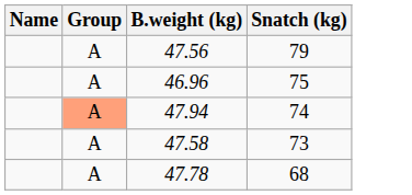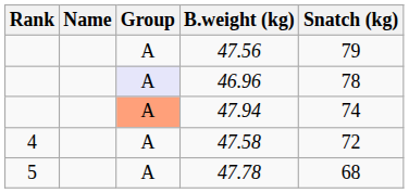 <table class="wikitable sortable" style="text-align:center;">
 <tr>
+<th>Rank</th>
 <th>Name</th>
 <th>Group</th>
 <th>B.weight (kg)</th>
 <th>Snatch (kg)</th>
 </tr>
 <tr>
+<td></td>
 <td align=left></td>
 <td>A</td>
 <td><em>47.56</em></td>
 <td>79</td>
 </tr>
 <tr>
+<td></td>
 <td align=left></td>
-<td>A</td>
+<td style="background: lavender;">A</td>
 <td><em>46.96</em></td>
-<td>75</td>
+<td>78</td>
 </tr>
 <tr>
+<td></td>
 <td align=left></td>
 <td style="background: lightsalmon;">A</td>
 <td><em>47.94</em></td>
 <td>74</td>
 </tr>
 <tr>
+<td>4</td>
 <td align=left></td>
 <td>A</td>
 <td><em>47.58</em></td>
-<td>73</td>
+<td>72</td>
 </tr>
 <tr>
+<td>5</td>
 <td align=left></td>
 <td>A</td>
 <td><em>47.78</em></td>
 <td>68</td>
 </tr>
 </table>
